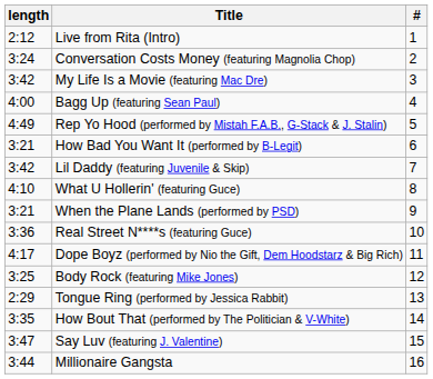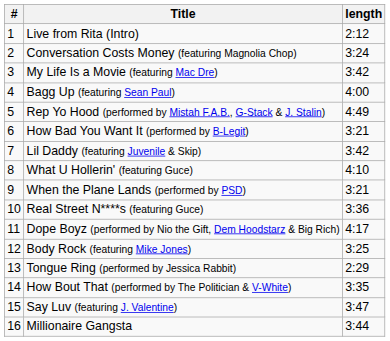 <table class="wikitable">
 <tr>
+<th>#</th>
+<th>Title</th>
 <th>length</th>
-<th>Title</th>
-<th>#</th>
 </tr>
 <tr>
+<td>1</td>
+<td>Live from Rita (Intro)</td>
 <td>2:12</td>
-<td>Live from Rita (Intro)</td>
-<td>1</td>
 </tr>
 <tr>
+<td>2</td>
+<td>Conversation Costs Money <small>(featuring Magnolia Chop)</small></td>
 <td>3:24</td>
-<td>Conversation Costs Money <small>(featuring Magnolia Chop)</small></td>
-<td>2</td>
 </tr>
 <tr>
+<td>3</td>
+<td>My Life Is a Movie <small>(featuring <a href='#'>Mac Dre</a>)</small></td>
 <td>3:42</td>
-<td>My Life Is a Movie <small>(featuring <a href='#'>Mac Dre</a>)</small></td>
-<td>3</td>
 </tr>
 <tr>
+<td>4</td>
+<td>Bagg Up <small>(featuring <a href='#'>Sean Paul</a>)</small></td>
 <td>4:00</td>
-<td>Bagg Up <small>(featuring <a href='#'>Sean Paul</a>)</small></td>
-<td>4</td>
 </tr>
 <tr>
+<td>5</td>
+<td>Rep Yo Hood <small>(performed by <a href='#'>Mistah F.A.B.</a>, <a href='#'>G-Stack</a> & <a href='#'>J. Stalin</a>)</small></td>
 <td>4:49</td>
-<td>Rep Yo Hood <small>(performed by <a href='#'>Mistah F.A.B.</a>, <a href='#'>G-Stack</a> & <a href='#'>J. Stalin</a>)</small></td>
-<td>5</td>
 </tr>
 <tr>
+<td>6</td>
+<td>How Bad You Want It <small>(performed by <a href='#'>B-Legit</a>)</small></td>
 <td>3:21</td>
-<td>How Bad You Want It <small>(performed by <a href='#'>B-Legit</a>)</small></td>
-<td>6</td>
 </tr>
 <tr>
+<td>7</td>
+<td>Lil Daddy <small>(featuring <a href='#'>Juvenile</a> & Skip)</small></td>
 <td>3:42</td>
-<td>Lil Daddy <small>(featuring <a href='#'>Juvenile</a> & Skip)</small></td>
-<td>7</td>
 </tr>
 <tr>
+<td>8</td>
+<td>What U Hollerin' <small>(featuring Guce)</small></td>
 <td>4:10</td>
-<td>What U Hollerin' <small>(featuring Guce)</small></td>
-<td>8</td>
 </tr>
 <tr>
+<td>9</td>
+<td>When the Plane Lands <small>(performed by <a href='#'>PSD</a>)</small></td>
 <td>3:21</td>
-<td>When the Plane Lands <small>(performed by <a href='#'>PSD</a>)</small></td>
-<td>9</td>
 </tr>
 <tr>
+<td>10</td>
+<td>Real Street N****s <small>(featuring Guce)</small></td>
 <td>3:36</td>
-<td>Real Street N****s <small>(featuring Guce)</small></td>
-<td>10</td>
 </tr>
 <tr>
+<td>11</td>
+<td>Dope Boyz <small>(performed by Nio the Gift, <a href='#'>Dem Hoodstarz</a> & Big Rich)</small></td>
 <td>4:17</td>
-<td>Dope Boyz <small>(performed by Nio the Gift, <a href='#'>Dem Hoodstarz</a> & Big Rich)</small></td>
-<td>11</td>
 </tr>
 <tr>
+<td>12</td>
+<td>Body Rock <small>(featuring <a href='#'>Mike Jones</a>)</small></td>
 <td>3:25</td>
-<td>Body Rock <small>(featuring <a href='#'>Mike Jones</a>)</small></td>
-<td>12</td>
 </tr>
 <tr>
+<td>13</td>
+<td>Tongue Ring <small>(performed by Jessica Rabbit)</small></td>
 <td>2:29</td>
-<td>Tongue Ring <small>(performed by Jessica Rabbit)</small></td>
-<td>13</td>
 </tr>
 <tr>
+<td>14</td>
+<td>How Bout That <small>(performed by The Politician & <a href='#'>V-White</a>)</small></td>
 <td>3:35</td>
-<td>How Bout That <small>(performed by The Politician & <a href='#'>V-White</a>)</small></td>
-<td>14</td>
 </tr>
 <tr>
+<td>15</td>
+<td>Say Luv <small>(featuring <a href='#'>J. Valentine</a>)</small></td>
 <td>3:47</td>
-<td>Say Luv <small>(featuring <a href='#'>J. Valentine</a>)</small></td>
-<td>15</td>
 </tr>
 <tr>
+<td>16</td>
+<td>Millionaire Gangsta</td>
 <td>3:44</td>
-<td>Millionaire Gangsta</td>
-<td>16</td>
 </tr>
 </table>
